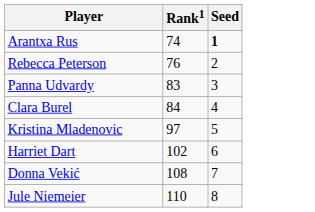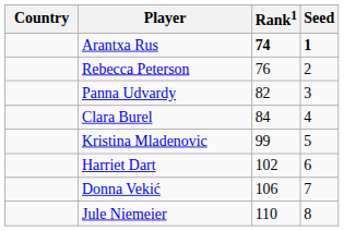 <table class="sortable wikitable">
 <tr>
+<th width="70">Country</th>
 <th width="175">Player</th>
 <th>Rank<sup>1</sup></th>
 <th>Seed</th>
 </tr>
 <tr>
+<td></td>
 <td><a href='#'>Arantxa Rus</a></td>
-<td>74</td>
+<td><strong>74</strong></td>
 <td><strong>1</strong></td>
 </tr>
 <tr>
+<td></td>
 <td><a href='#'>Rebecca Peterson</a></td>
 <td>76</td>
 <td>2</td>
 </tr>
 <tr>
+<td></td>
 <td><a href='#'>Panna Udvardy</a></td>
-<td>83</td>
+<td>82</td>
 <td>3</td>
 </tr>
 <tr>
+<td></td>
 <td><a href='#'>Clara Burel</a></td>
 <td>84</td>
 <td>4</td>
 </tr>
 <tr>
+<td></td>
 <td><a href='#'>Kristina Mladenovic</a></td>
-<td>97</td>
+<td>99</td>
 <td>5</td>
 </tr>
 <tr>
+<td></td>
 <td><a href='#'>Harriet Dart</a></td>
 <td>102</td>
 <td>6</td>
 </tr>
 <tr>
+<td></td>
 <td><a href='#'>Donna Vekić</a></td>
-<td>108</td>
+<td>106</td>
 <td>7</td>
 </tr>
 <tr>
+<td></td>
 <td><a href='#'>Jule Niemeier</a></td>
 <td>110</td>
 <td>8</td>
 </tr>
 </table>
